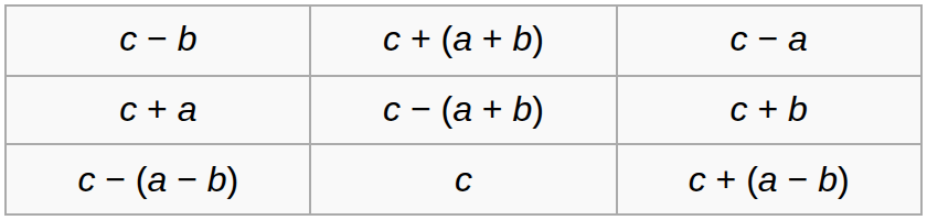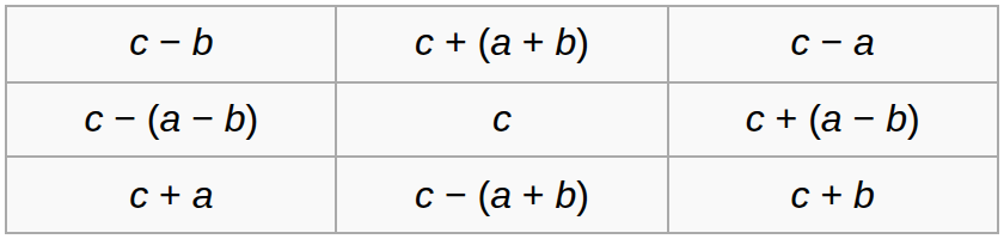 <table class="wikitable" style="margin-left:auto;margin-right:auto;text-align:center;width:26em;height:6em;table-layout:fixed;">
 <tr>
 <td><em>c</em> − <em>b</em></td>
 <td><em>c</em> + (<em>a</em> + <em>b</em>)</td>
 <td><em>c</em> − <em>a</em></td>
 </tr>
 <tr>
+<td><em>c</em> − (<em>a</em> − <em>b</em>)</td>
+<td><em>c</em></td>
+<td><em>c</em> + (<em>a</em> − <em>b</em>)</td>
+</tr>
+<tr>
 <td><em>c</em> + <em>a</em></td>
 <td><em>c</em> − (<em>a</em> + <em>b</em>)</td>
 <td><em>c</em> + <em>b</em></td>
 </tr>
-<tr>
-<td><em>c</em> − (<em>a</em> − <em>b</em>)</td>
-<td><em>c</em></td>
-<td><em>c</em> + (<em>a</em> − <em>b</em>)</td>
-</tr>
 </table>
